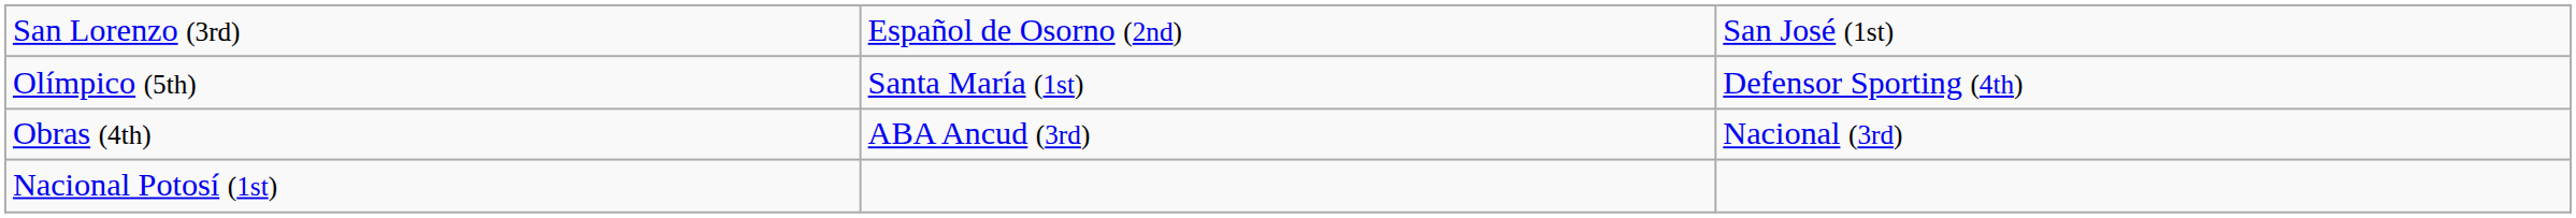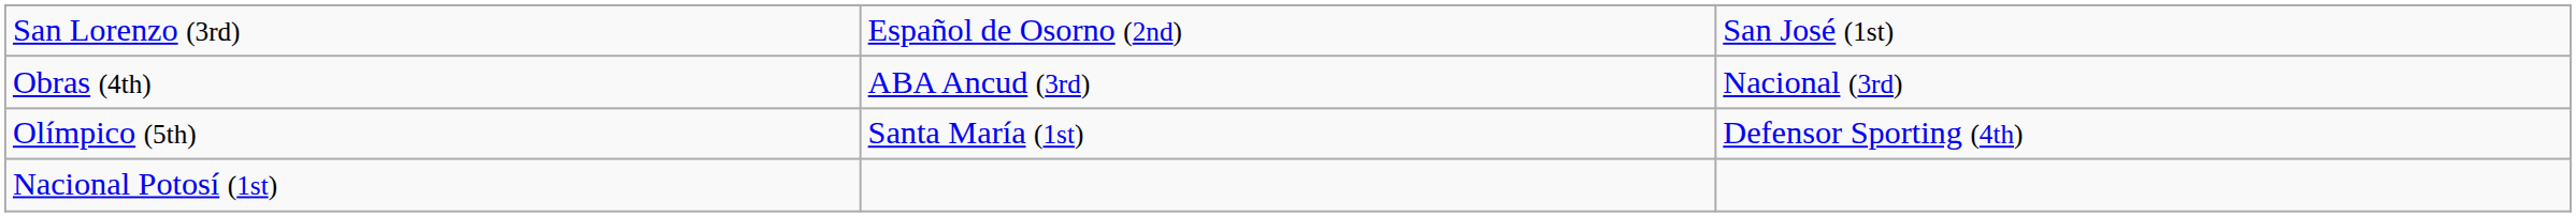 <table class="wikitable" width="100%">
 <tr>
 <td width="25%"> <a href='#'>San Lorenzo</a> <small>(3rd)</small></td>
 <td width="25%"> <a href='#'>Español de Osorno</a> <small>(<a href='#'>2nd</a>)</small></td>
 <td width="25%"> <a href='#'>San José</a> <small>(1st)</small></td>
 </tr>
 <tr>
+<td> <a href='#'>Obras</a> <small>(4th)</small></td>
+<td> <a href='#'>ABA Ancud</a> <small>(<a href='#'>3rd</a>)</small></td>
+<td> <a href='#'>Nacional</a> <small>(<a href='#'>3rd</a>)</small></td>
+</tr>
+<tr>
 <td> <a href='#'>Olímpico</a> <small>(5th)</small></td>
 <td> <a href='#'>Santa María</a> <small>(<a href='#'>1st</a>)</small></td>
 <td> <a href='#'>Defensor Sporting</a> <small>(<a href='#'>4th</a>)</small></td>
-</tr>
-<tr>
-<td> <a href='#'>Obras</a> <small>(4th)</small></td>
-<td> <a href='#'>ABA Ancud</a> <small>(<a href='#'>3rd</a>)</small></td>
-<td> <a href='#'>Nacional</a> <small>(<a href='#'>3rd</a>)</small></td>
 </tr>
 <tr>
 <td> <a href='#'>Nacional Potosí</a> <small>(<a href='#'>1st</a>)</small></td>
 <td></td>
 <td></td>
 </tr>
 </table>
